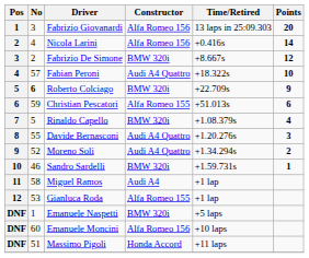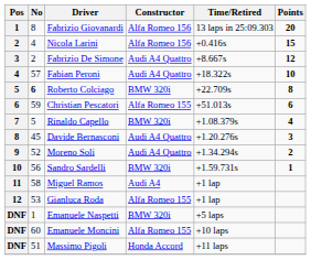 <table class="wikitable" style="font-size: 80%;">
 <tr>
 <th>Pos</th>
 <th>No</th>
 <th>Driver</th>
 <th>Constructor</th>
 <th>Time/Retired</th>
 <th>Points</th>
 </tr>
 <tr>
 <th>1</th>
-<td>3</td>
+<td>8</td>
 <td> <a href='#'>Fabrizio Giovanardi</a></td>
 <td><a href='#'>Alfa Romeo 156</a></td>
 <td>13 laps in 25:09.303</td>
 <td align=center><strong>20</strong></td>
 </tr>
 <tr>
 <th>2</th>
 <td>4</td>
 <td> <a href='#'>Nicola Larini</a></td>
 <td><a href='#'>Alfa Romeo 156</a></td>
 <td>+0.416s</td>
-<td align=center><strong>14</strong></td>
+<td align=center><strong>15</strong></td>
 </tr>
 <tr>
 <th>3</th>
 <td>2</td>
 <td> <a href='#'>Fabrizio De Simone</a></td>
-<td><a href='#'>BMW 320i</a></td>
+<td><a href='#'>Audi A4 Quattro</a></td>
 <td>+8.667s</td>
 <td align=center><strong>12</strong></td>
 </tr>
 <tr>
 <th>4</th>
 <td>57</td>
 <td> <a href='#'>Fabian Peroni</a></td>
 <td><a href='#'>Audi A4 Quattro</a></td>
 <td>+18.322s</td>
 <td align=center><strong>10</strong></td>
 </tr>
 <tr>
 <th>5</th>
 <td><strong>6</strong></td>
 <td> <a href='#'>Roberto Colciago</a></td>
 <td><a href='#'>BMW 320i</a></td>
 <td>+22.709s</td>
-<td align=center><strong>9</strong></td>
+<td align=center><strong>8</strong></td>
 </tr>
 <tr>
 <th>6</th>
 <td>59</td>
 <td> <a href='#'>Christian Pescatori</a></td>
 <td><a href='#'>Alfa Romeo 155</a></td>
 <td>+51.013s</td>
 <td align=center><strong>6</strong></td>
 </tr>
 <tr>
 <th>7</th>
 <td>5</td>
 <td> <a href='#'>Rinaldo Capello</a></td>
 <td><a href='#'>BMW 320i</a></td>
 <td>+1.08.379s</td>
 <td align=center><strong>4</strong></td>
 </tr>
 <tr>
 <th>8</th>
-<td>55</td>
+<td>45</td>
 <td> <a href='#'>Davide Bernasconi</a></td>
 <td><a href='#'>Audi A4 Quattro</a></td>
 <td>+1.20.276s</td>
 <td align=center><strong>3</strong></td>
 </tr>
 <tr>
 <th>9</th>
 <td>52</td>
 <td> <a href='#'>Moreno Soli</a></td>
 <td><a href='#'>Audi A4 Quattro</a></td>
 <td>+1.34.294s</td>
 <td align=center><strong>2</strong></td>
 </tr>
 <tr>
 <th>10</th>
-<td>46</td>
+<td>56</td>
 <td> <a href='#'>Sandro Sardelli</a></td>
 <td><a href='#'>BMW 320i</a></td>
 <td>+1.59.731s</td>
 <td align=center><strong>1</strong></td>
 </tr>
 <tr>
 <th>11</th>
 <td>58</td>
 <td> <a href='#'>Miguel Ramos</a></td>
 <td><a href='#'>Audi A4</a></td>
 <td>+1 lap</td>
 <td></td>
 </tr>
 <tr>
 <th>12</th>
 <td>53</td>
 <td> <a href='#'>Gianluca Roda</a></td>
 <td><a href='#'>Alfa Romeo 155</a></td>
 <td>+1 lap</td>
 <td></td>
 </tr>
 <tr>
 <th>DNF</th>
 <td>1</td>
 <td> <a href='#'>Emanuele Naspetti</a></td>
 <td><a href='#'>BMW 320i</a></td>
 <td>+5 laps</td>
 <td></td>
 </tr>
 <tr>
 <th>DNF</th>
 <td>60</td>
 <td> <a href='#'>Emanuele Moncini</a></td>
-<td><a href='#'>Alfa Romeo 156</a></td>
+<td><a href='#'>Alfa Romeo 155</a></td>
 <td>+10 laps</td>
 <td></td>
 </tr>
 <tr>
 <th>DNF</th>
 <td>51</td>
 <td> <a href='#'>Massimo Pigoli</a></td>
 <td><a href='#'>Honda Accord</a></td>
 <td>+11 laps</td>
 <td></td>
 </tr>
 <tr>
 </tr>
 </table>
